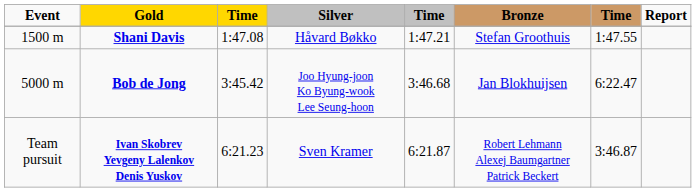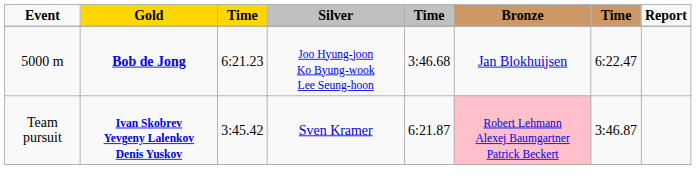 <table class="wikitable">
 <tr>
 <td width="80" align="center"><strong>Event</strong></td>
 <td width="150" bgcolor="gold" align="center"><strong>Gold</strong></td>
 <td width="50" bgcolor="gold" align="center"><strong>Time</strong></td>
 <td width="150" bgcolor="silver" align="center"><strong>Silver</strong></td>
 <td width="50" bgcolor="silver" align="center"><strong>Time</strong></td>
 <td width="150" bgcolor="#CC9966" align="center"><strong>Bronze</strong></td>
 <td width="50" bgcolor="#CC9966" align="center"><strong>Time</strong></td>
 <td width="50" align="center"><strong>Report</strong></td>
 </tr>
 <tr bgcolor="#cccccc">
 </tr>
 <tr>
-<td align="center">1500 m</td>
-<td align="center"><strong><a href='#'>Shani Davis</a></strong><br><small></small></td>
-<td align="center">1:47.08</td>
-<td align="center"><a href='#'>Håvard Bøkko</a><br><small></small></td>
-<td align="center">1:47.21</td>
-<td align="center"><a href='#'>Stefan Groothuis</a><br><small></small></td>
-<td align="center">1:47.55</td>
-<td align="center"></td>
-</tr>
-<tr>
 <td align="center">5000 m</td>
 <td align="center"><strong><a href='#'>Bob de Jong</a></strong><br><small></small></td>
-<td align="center">3:45.42</td>
+<td align="center">6:21.23</td>
 <td align="center"> <br><small><a href='#'>Joo Hyung-joon</a><br><a href='#'>Ko Byung-wook</a><br><a href='#'>Lee Seung-hoon</a></small></td>
 <td align="center">3:46.68</td>
 <td align="center"><a href='#'>Jan Blokhuijsen</a><br><small></small></td>
 <td align="center">6:22.47</td>
 <td align="center"></td>
 </tr>
 <tr>
 <td align="center">Team pursuit</td>
 <td align="center"><strong></strong> <br><small><strong><a href='#'>Ivan Skobrev</a><br><a href='#'>Yevgeny Lalenkov</a><br><a href='#'>Denis Yuskov</a></strong></small></td>
-<td align="center">6:21.23</td>
+<td align="center">3:45.42</td>
 <td align="center"><a href='#'>Sven Kramer</a><br><small></small></td>
 <td align="center">6:21.87</td>
-<td align="center"> <br><small><a href='#'>Robert Lehmann</a><br><a href='#'>Alexej Baumgartner</a><br><a href='#'>Patrick Beckert</a></small></td>
+<td align="center" style="background: pink;"> <br><small><a href='#'>Robert Lehmann</a><br><a href='#'>Alexej Baumgartner</a><br><a href='#'>Patrick Beckert</a></small></td>
 <td align="center">3:46.87</td>
 <td align="center"></td>
 </tr>
 </table>
